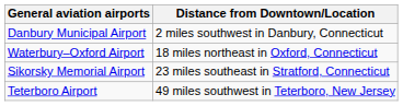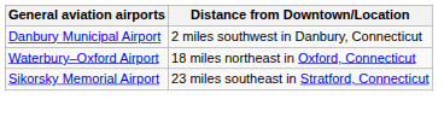 <table class="wikitable">
 <tr>
 <th>General aviation airports</th>
 <th>Distance from Downtown/Location</th>
 </tr>
 <tr>
 <td><a href='#'>Danbury Municipal Airport</a></td>
 <td>2 miles southwest in Danbury, Connecticut</td>
 </tr>
 <tr>
 <td><a href='#'>Waterbury–Oxford Airport</a></td>
 <td>18 miles northeast in <a href='#'>Oxford, Connecticut</a></td>
 </tr>
 <tr>
 <td><a href='#'>Sikorsky Memorial Airport</a></td>
 <td>23 miles southeast in <a href='#'>Stratford, Connecticut</a></td>
 </tr>
-<tr>
-<td><a href='#'>Teterboro Airport</a></td>
-<td>49 miles southwest in <a href='#'>Teterboro, New Jersey</a></td>
-</tr>
 </table>
